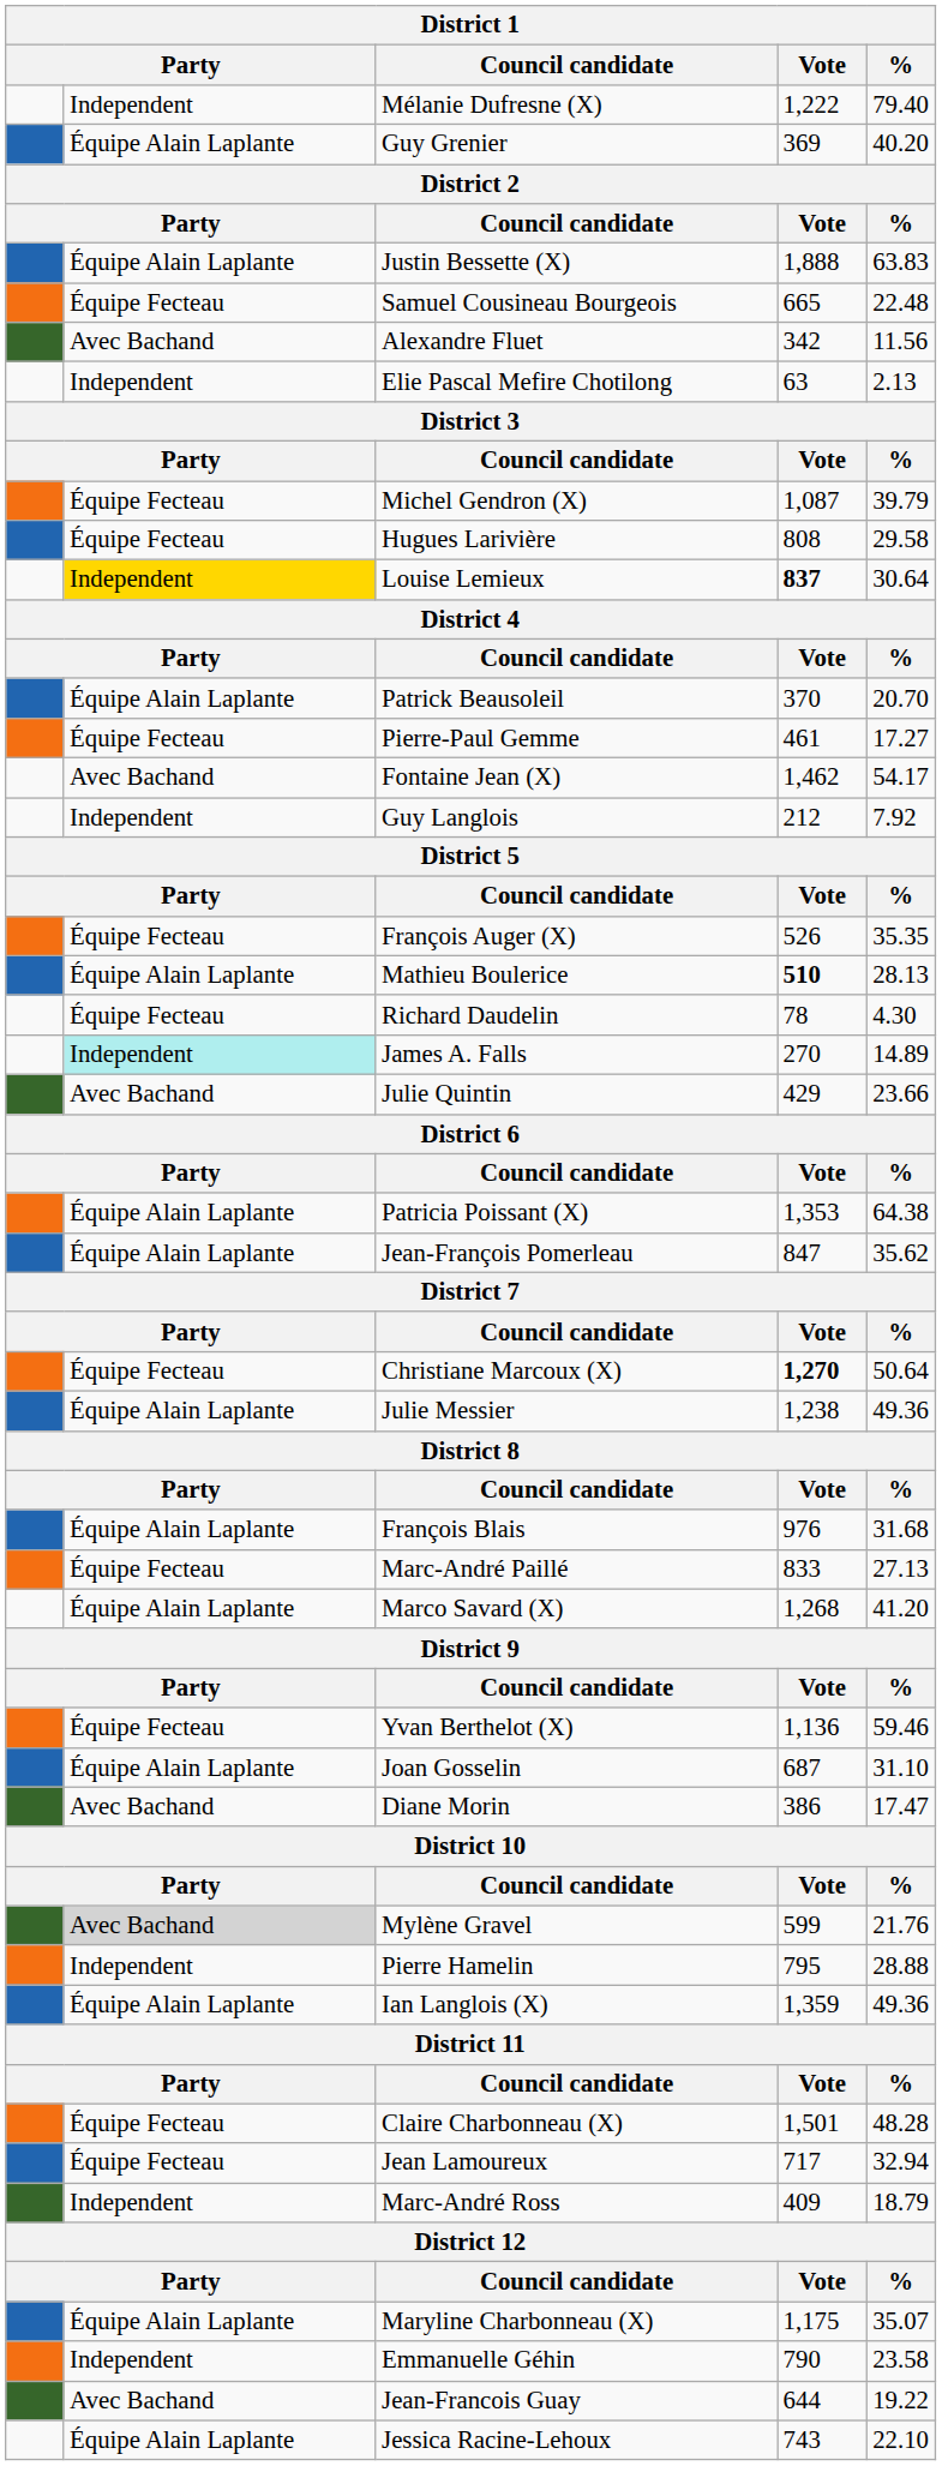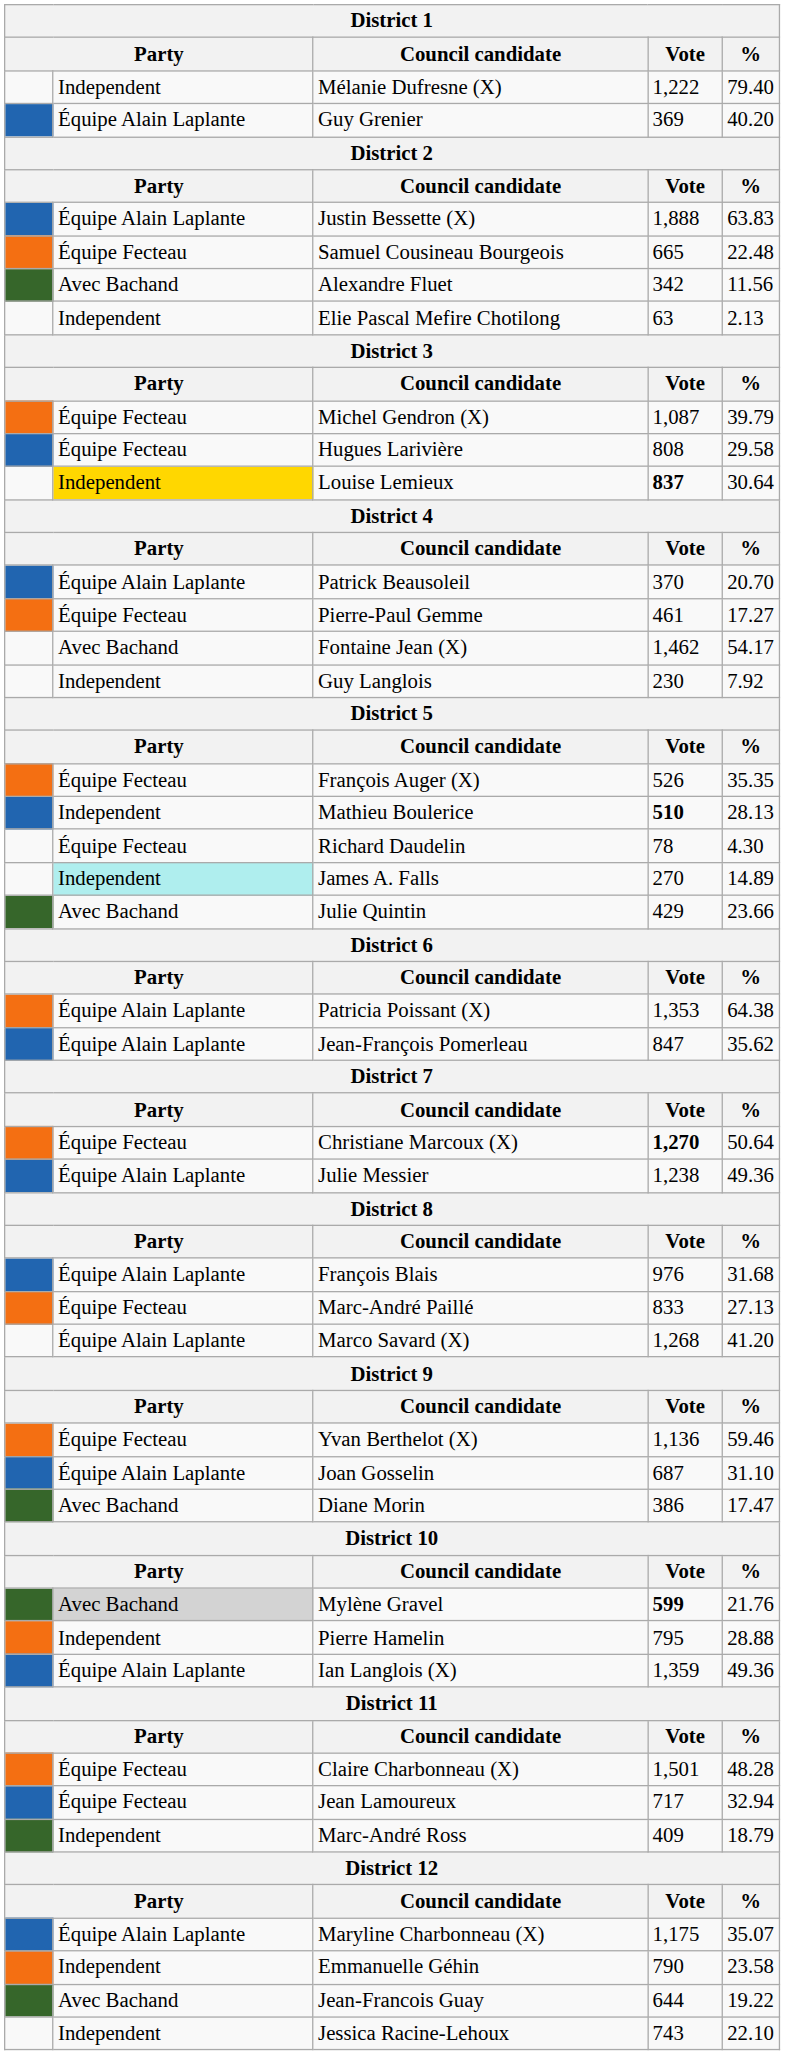 <table class="wikitable">
 <tr>
 <th colspan="5">District 1</th>
 </tr>
 <tr>
 <th bgcolor="#DDDDFF" width="230px" colspan="2">Party</th>
 <th bgcolor="#DDDDFF" width="250px">Council candidate</th>
 <th bgcolor="#DDDDFF" width="50px">Vote</th>
 <th bgcolor="#DDDDFF" width="30px">%</th>
 </tr>
 <tr>
 <td> </td>
 <td>Independent</td>
 <td>Mélanie Dufresne (X)</td>
 <td>1,222</td>
 <td>79.40</td>
 </tr>
 <tr>
 <td bgcolor=#2165B0  width="30px"> </td>
 <td>Équipe Alain Laplante</td>
 <td>Guy Grenier</td>
 <td>369</td>
 <td>40.20</td>
 </tr>
 <tr>
 <th colspan="5">District 2</th>
 </tr>
 <tr>
 <th bgcolor="#DDDDFF" width="230px" colspan="2">Party</th>
 <th bgcolor="#DDDDFF" width="250px">Council candidate</th>
 <th bgcolor="#DDDDFF" width="50px">Vote</th>
 <th bgcolor="#DDDDFF" width="30px">%</th>
 </tr>
 <tr>
 <td bgcolor=#2165B0  width="30px"> </td>
 <td>Équipe Alain Laplante</td>
 <td>Justin Bessette (X)</td>
 <td>1,888</td>
 <td>63.83</td>
 </tr>
 <tr>
 <td bgcolor=#F46F12  width="30px"> </td>
 <td>Équipe Fecteau</td>
 <td>Samuel Cousineau Bourgeois</td>
 <td>665</td>
 <td>22.48</td>
 </tr>
 <tr>
 <td bgcolor=#36662A  width="30px"> </td>
 <td>Avec Bachand</td>
 <td>Alexandre Fluet</td>
 <td>342</td>
 <td>11.56</td>
 </tr>
 <tr>
 <td> </td>
 <td>Independent</td>
 <td>Elie Pascal Mefire Chotilong</td>
 <td>63</td>
 <td>2.13</td>
 </tr>
 <tr>
 <th colspan="5">District 3</th>
 </tr>
 <tr>
 <th bgcolor="#DDDDFF" width="230px" colspan="2">Party</th>
 <th bgcolor="#DDDDFF" width="250px">Council candidate</th>
 <th bgcolor="#DDDDFF" width="50px">Vote</th>
 <th bgcolor="#DDDDFF" width="30px">%</th>
 </tr>
 <tr>
 <td bgcolor=#F46F12  width="30px"> </td>
 <td>Équipe Fecteau</td>
 <td>Michel Gendron (X)</td>
 <td>1,087</td>
 <td>39.79</td>
 </tr>
 <tr>
 <td bgcolor=#2165B0  width="30px"> </td>
 <td>Équipe Fecteau</td>
 <td>Hugues Larivière</td>
 <td>808</td>
 <td>29.58</td>
 </tr>
 <tr>
 <td> </td>
 <td style="background: gold;">Independent</td>
 <td>Louise Lemieux</td>
 <td><strong>837</strong></td>
 <td>30.64</td>
 </tr>
 <tr>
 <th colspan="5">District 4</th>
 </tr>
 <tr>
 <th bgcolor="#DDDDFF" width="230px" colspan="2">Party</th>
 <th bgcolor="#DDDDFF" width="250px">Council candidate</th>
 <th bgcolor="#DDDDFF" width="50px">Vote</th>
 <th bgcolor="#DDDDFF" width="30px">%</th>
 </tr>
 <tr>
 <td bgcolor=#2165B0  width="30px"> </td>
 <td>Équipe Alain Laplante</td>
 <td>Patrick Beausoleil</td>
 <td>370</td>
 <td>20.70</td>
 </tr>
 <tr>
 <td bgcolor=#F46F12  width="30px"> </td>
 <td>Équipe Fecteau</td>
 <td>Pierre-Paul Gemme</td>
 <td>461</td>
 <td>17.27</td>
 </tr>
 <tr>
 <td> </td>
 <td>Avec Bachand</td>
 <td>Fontaine Jean (X)</td>
 <td>1,462</td>
 <td>54.17</td>
 </tr>
 <tr>
 <td> </td>
 <td>Independent</td>
 <td>Guy Langlois</td>
-<td>212</td>
+<td>230</td>
 <td>7.92</td>
 </tr>
 <tr>
 <th colspan="5">District 5</th>
 </tr>
 <tr>
 <th bgcolor="#DDDDFF" width="230px" colspan="2">Party</th>
 <th bgcolor="#DDDDFF" width="250px">Council candidate</th>
 <th bgcolor="#DDDDFF" width="50px">Vote</th>
 <th bgcolor="#DDDDFF" width="30px">%</th>
 </tr>
 <tr>
 <td bgcolor=#F46F12  width="30px"> </td>
 <td>Équipe Fecteau</td>
 <td>François Auger (X)</td>
 <td>526</td>
 <td>35.35</td>
 </tr>
 <tr>
 <td bgcolor=#2165B0  width="30px"> </td>
-<td>Équipe Alain Laplante</td>
+<td>Independent</td>
 <td>Mathieu Boulerice</td>
 <td><strong>510</strong></td>
 <td>28.13</td>
 </tr>
 <tr>
 <td> </td>
 <td>Équipe Fecteau</td>
 <td>Richard Daudelin</td>
 <td>78</td>
 <td>4.30</td>
 </tr>
 <tr>
 <td> </td>
 <td style="background: paleturquoise;">Independent</td>
 <td>James A. Falls</td>
 <td>270</td>
 <td>14.89</td>
 </tr>
 <tr>
 <td bgcolor=#36662A  width="30px"> </td>
 <td>Avec Bachand</td>
 <td>Julie Quintin</td>
 <td>429</td>
 <td>23.66</td>
 </tr>
 <tr>
 <th colspan="5">District 6</th>
 </tr>
 <tr>
 <th bgcolor="#DDDDFF" width="230px" colspan="2">Party</th>
 <th bgcolor="#DDDDFF" width="250px">Council candidate</th>
 <th bgcolor="#DDDDFF" width="50px">Vote</th>
 <th bgcolor="#DDDDFF" width="30px">%</th>
 </tr>
 <tr>
 <td bgcolor=#F46F12  width="30px"> </td>
 <td>Équipe Alain Laplante</td>
 <td>Patricia Poissant (X)</td>
 <td>1,353</td>
 <td>64.38</td>
 </tr>
 <tr>
 <td bgcolor=#2165B0  width="30px"> </td>
 <td>Équipe Alain Laplante</td>
 <td>Jean-François Pomerleau</td>
 <td>847</td>
 <td>35.62</td>
 </tr>
 <tr>
 <th colspan="5">District 7</th>
 </tr>
 <tr>
 <th bgcolor="#DDDDFF" width="230px" colspan="2">Party</th>
 <th bgcolor="#DDDDFF" width="250px">Council candidate</th>
 <th bgcolor="#DDDDFF" width="50px">Vote</th>
 <th bgcolor="#DDDDFF" width="30px">%</th>
 </tr>
 <tr>
 <td bgcolor=#F46F12  width="30px"> </td>
 <td>Équipe Fecteau</td>
 <td>Christiane Marcoux (X)</td>
 <td><strong>1,270</strong></td>
 <td>50.64</td>
 </tr>
 <tr>
 <td bgcolor=#2165B0  width="30px"> </td>
 <td>Équipe Alain Laplante</td>
 <td>Julie Messier</td>
 <td>1,238</td>
 <td>49.36</td>
 </tr>
 <tr>
 <th colspan="5">District 8</th>
 </tr>
 <tr>
 <th bgcolor="#DDDDFF" width="230px" colspan="2">Party</th>
 <th bgcolor="#DDDDFF" width="250px">Council candidate</th>
 <th bgcolor="#DDDDFF" width="50px">Vote</th>
 <th bgcolor="#DDDDFF" width="30px">%</th>
 </tr>
 <tr>
 <td bgcolor=#2165B0  width="30px"> </td>
 <td>Équipe Alain Laplante</td>
 <td>François Blais</td>
 <td>976</td>
 <td>31.68</td>
 </tr>
 <tr>
 <td bgcolor=#F46F12  width="30px"> </td>
 <td>Équipe Fecteau</td>
 <td>Marc-André Paillé</td>
 <td>833</td>
 <td>27.13</td>
 </tr>
 <tr>
 <td> </td>
 <td>Équipe Alain Laplante</td>
 <td>Marco Savard (X)</td>
 <td>1,268</td>
 <td>41.20</td>
 </tr>
 <tr>
 <th colspan="5">District 9</th>
 </tr>
 <tr>
 <th bgcolor="#DDDDFF" width="230px" colspan="2">Party</th>
 <th bgcolor="#DDDDFF" width="250px">Council candidate</th>
 <th bgcolor="#DDDDFF" width="50px">Vote</th>
 <th bgcolor="#DDDDFF" width="30px">%</th>
 </tr>
 <tr>
 <td bgcolor=#F46F12  width="30px"> </td>
 <td>Équipe Fecteau</td>
 <td>Yvan Berthelot (X)</td>
 <td>1,136</td>
 <td>59.46</td>
 </tr>
 <tr>
 <td bgcolor=#2165B0  width="30px"> </td>
 <td>Équipe Alain Laplante</td>
 <td>Joan Gosselin</td>
 <td>687</td>
 <td>31.10</td>
 </tr>
 <tr>
 <td bgcolor=#36662A  width="30px"> </td>
 <td>Avec Bachand</td>
 <td>Diane Morin</td>
 <td>386</td>
 <td>17.47</td>
 </tr>
 <tr>
 <th colspan="5">District 10</th>
 </tr>
 <tr>
 <th bgcolor="#DDDDFF" width="230px" colspan="2">Party</th>
 <th bgcolor="#DDDDFF" width="250px">Council candidate</th>
 <th bgcolor="#DDDDFF" width="50px">Vote</th>
 <th bgcolor="#DDDDFF" width="30px">%</th>
 </tr>
 <tr>
 <td bgcolor=#36662A  width="30px"> </td>
 <td style="background: lightgrey;">Avec Bachand</td>
 <td>Mylène Gravel</td>
-<td>599</td>
+<td><strong>599</strong></td>
 <td>21.76</td>
 </tr>
 <tr>
 <td bgcolor=#F46F12  width="30px"> </td>
 <td>Independent</td>
 <td>Pierre Hamelin</td>
 <td>795</td>
 <td>28.88</td>
 </tr>
 <tr>
 <td bgcolor=#2165B0  width="30px"> </td>
 <td>Équipe Alain Laplante</td>
 <td>Ian Langlois (X)</td>
 <td>1,359</td>
 <td>49.36</td>
 </tr>
 <tr>
 <th colspan="5">District 11</th>
 </tr>
 <tr>
 <th bgcolor="#DDDDFF" width="230px" colspan="2">Party</th>
 <th bgcolor="#DDDDFF" width="250px">Council candidate</th>
 <th bgcolor="#DDDDFF" width="50px">Vote</th>
 <th bgcolor="#DDDDFF" width="30px">%</th>
 </tr>
 <tr>
 <td bgcolor=#F46F12  width="30px"> </td>
 <td>Équipe Fecteau</td>
 <td>Claire Charbonneau (X)</td>
 <td>1,501</td>
 <td>48.28</td>
 </tr>
 <tr>
 <td bgcolor=#2165B0  width="30px"> </td>
 <td>Équipe Fecteau</td>
 <td>Jean Lamoureux</td>
 <td>717</td>
 <td>32.94</td>
 </tr>
 <tr>
 <td bgcolor=#36662A  width="30px"> </td>
 <td>Independent</td>
 <td>Marc-André Ross</td>
 <td>409</td>
 <td>18.79</td>
 </tr>
 <tr>
 <th colspan="5">District 12</th>
 </tr>
 <tr>
 <th bgcolor="#DDDDFF" width="230px" colspan="2">Party</th>
 <th bgcolor="#DDDDFF" width="250px">Council candidate</th>
 <th bgcolor="#DDDDFF" width="50px">Vote</th>
 <th bgcolor="#DDDDFF" width="30px">%</th>
 </tr>
 <tr>
 <td bgcolor=#2165B0  width="30px"> </td>
 <td>Équipe Alain Laplante</td>
 <td>Maryline Charbonneau (X)</td>
 <td>1,175</td>
 <td>35.07</td>
 </tr>
 <tr>
 <td bgcolor=#F46F12  width="30px"> </td>
 <td>Independent</td>
 <td>Emmanuelle Géhin</td>
 <td>790</td>
 <td>23.58</td>
 </tr>
 <tr>
 <td bgcolor=#36662A  width="30px"> </td>
 <td>Avec Bachand</td>
 <td>Jean-Francois Guay</td>
 <td>644</td>
 <td>19.22</td>
 </tr>
 <tr>
 <td> </td>
-<td>Équipe Alain Laplante</td>
+<td>Independent</td>
 <td>Jessica Racine-Lehoux</td>
 <td>743</td>
 <td>22.10</td>
 </tr>
 </table>
